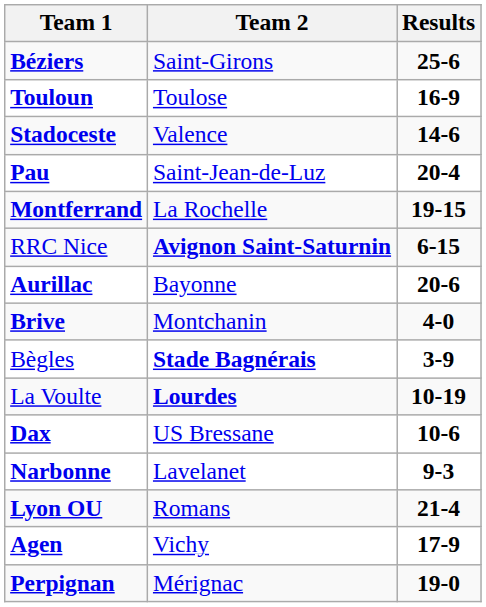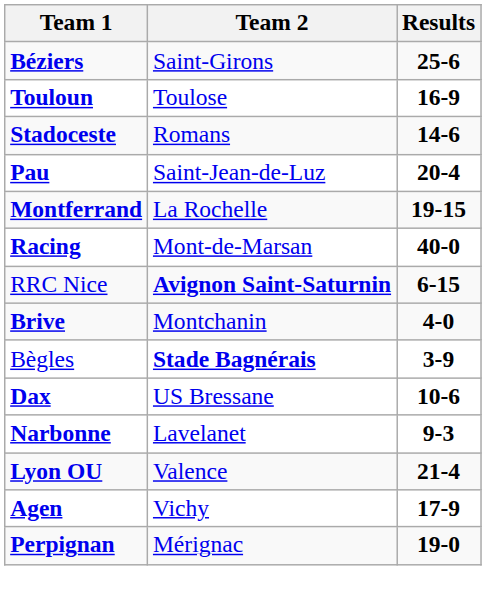 <table class="wikitable">
 <tr>
 <th>Team 1</th>
 <th>Team 2</th>
 <th>Results</th>
 </tr>
 <tr>
 <td><strong><a href='#'>Béziers</a></strong></td>
 <td><a href='#'>Saint-Girons</a></td>
 <td align="center"><strong>25-6</strong></td>
 </tr>
 <tr bgcolor="white">
 <td><strong><a href='#'>Touloun</a></strong></td>
 <td><a href='#'>Toulose</a></td>
 <td align="center"><strong>16-9</strong></td>
 </tr>
 <tr>
 <td><strong><a href='#'>Stadoceste</a></strong></td>
-<td><a href='#'>Valence</a></td>
+<td><a href='#'>Romans</a></td>
 <td align="center"><strong>14-6</strong></td>
 </tr>
 <tr bgcolor="white">
 <td><strong><a href='#'>Pau</a></strong></td>
 <td><a href='#'>Saint-Jean-de-Luz</a></td>
 <td align="center"><strong>20-4</strong></td>
 </tr>
 <tr>
 <td><strong><a href='#'>Montferrand</a></strong></td>
 <td><a href='#'>La Rochelle</a></td>
 <td align="center"><strong>19-15</strong></td>
 </tr>
+<tr bgcolor="white">
+<td><strong><a href='#'>Racing</a></strong></td>
+<td><a href='#'>Mont-de-Marsan</a></td>
+<td align="center"><strong>40-0</strong></td>
+</tr>
 <tr>
 <td><a href='#'>RRC Nice</a></td>
 <td><strong><a href='#'>Avignon Saint-Saturnin</a></strong></td>
 <td align="center"><strong>6-15</strong></td>
-</tr>
-<tr bgcolor="white">
-<td><strong><a href='#'>Aurillac</a></strong></td>
-<td><a href='#'>Bayonne</a></td>
-<td align="center"><strong>20-6</strong></td>
 </tr>
 <tr>
 <td><strong><a href='#'>Brive</a></strong></td>
 <td><a href='#'>Montchanin</a></td>
 <td align="center"><strong>4-0</strong></td>
 </tr>
 <tr bgcolor="white">
 <td><a href='#'>Bègles</a></td>
 <td><strong><a href='#'>Stade Bagnérais</a></strong></td>
 <td align="center"><strong>3-9</strong></td>
-</tr>
-<tr>
-<td><a href='#'>La Voulte</a></td>
-<td><strong><a href='#'>Lourdes</a></strong></td>
-<td align="center"><strong>10-19</strong></td>
 </tr>
 <tr bgcolor="white">
 <td><strong><a href='#'>Dax</a></strong></td>
 <td><a href='#'>US Bressane</a></td>
 <td align="center"><strong>10-6</strong></td>
 </tr>
 <tr bgcolor="white">
 <td><strong><a href='#'>Narbonne</a></strong></td>
 <td><a href='#'>Lavelanet</a></td>
 <td align="center"><strong>9-3</strong></td>
 </tr>
 <tr>
 <td><strong><a href='#'>Lyon OU</a></strong></td>
-<td><a href='#'>Romans</a></td>
+<td><a href='#'>Valence</a></td>
 <td align="center"><strong>21-4</strong></td>
 </tr>
 <tr bgcolor="white">
 <td><strong><a href='#'>Agen</a></strong></td>
 <td><a href='#'>Vichy</a></td>
 <td align="center"><strong>17-9</strong></td>
 </tr>
 <tr>
 <td><strong><a href='#'>Perpignan</a></strong></td>
 <td><a href='#'>Mérignac</a></td>
 <td align="center"><strong>19-0</strong></td>
 </tr>
 </table>
